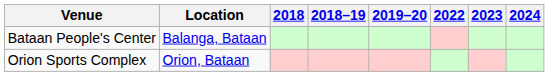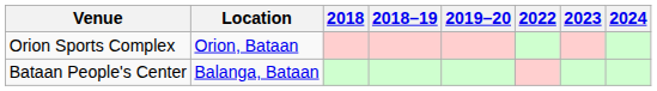 <table class="wikitable sortable" style="text-align:center">
 <tr>
 <th>Venue</th>
 <th>Location</th>
 <th><a href='#'>2018</a></th>
 <th><a href='#'>2018–19</a></th>
 <th><a href='#'>2019–20</a></th>
 <th><a href='#'>2022</a></th>
 <th><a href='#'>2023</a></th>
 <th><a href='#'>2024</a></th>
 </tr>
 <tr>
+<td align=left>Orion Sports Complex</td>
+<td align=left><a href='#'>Orion, Bataan</a></td>
+<td bgcolor="FFCFCF"></td>
+<td bgcolor="FFCFCF"></td>
+<td bgcolor="FFCFCF"></td>
+<td bgcolor="CFFFCF"></td>
+<td bgcolor="FFCFCF"></td>
+<td bgcolor="CFFFCF"></td>
+</tr>
+<tr>
 <td align=left>Bataan People's Center</td>
 <td align=left><a href='#'>Balanga, Bataan</a></td>
 <td bgcolor="CFFFCF"></td>
 <td bgcolor="CFFFCF"></td>
 <td bgcolor="CFFFCF"></td>
 <td bgcolor="FFCFCF"></td>
 <td bgcolor="CFFFCF"></td>
 <td bgcolor="CFFFCF"></td>
 </tr>
-<tr>
-<td align=left>Orion Sports Complex</td>
-<td align=left><a href='#'>Orion, Bataan</a></td>
-<td bgcolor="FFCFCF"></td>
-<td bgcolor="FFCFCF"></td>
-<td bgcolor="FFCFCF"></td>
-<td bgcolor="CFFFCF"></td>
-<td bgcolor="FFCFCF"></td>
-<td bgcolor="CFFFCF"></td>
-</tr>
 </table>
